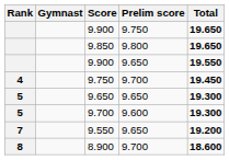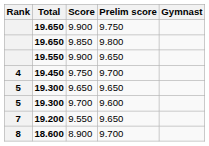 <table class="wikitable sortable">
 <tr>
 <th scope="col">Rank</th>
-<th scope="col">Gymnast</th>
+<th scope="col">Total</th>
 <th scope="col">Score</th>
 <th scope="col">Prelim score</th>
-<th scope="col">Total</th>
+<th scope="col">Gymnast</th>
 </tr>
 <tr>
 <th scope="row"></th>
-<td></td>
+<td><strong>19.650</strong></td>
 <td>9.900</td>
 <td>9.750</td>
-<td><strong>19.650</strong></td>
+<td></td>
 </tr>
 <tr>
 <th scope="row"></th>
-<td></td>
+<td><strong>19.650</strong></td>
 <td>9.850</td>
 <td>9.800</td>
-<td><strong>19.650</strong></td>
+<td></td>
 </tr>
 <tr>
 <th scope="row"></th>
-<td></td>
+<td><strong>19.550</strong></td>
 <td>9.900</td>
 <td>9.650</td>
-<td><strong>19.550</strong></td>
+<td></td>
 </tr>
 <tr>
 <th scope="row">4</th>
-<td></td>
+<td><strong>19.450</strong></td>
 <td>9.750</td>
 <td>9.700</td>
-<td><strong>19.450</strong></td>
+<td></td>
 </tr>
 <tr>
 <th scope="row">5</th>
-<td></td>
+<td><strong>19.300</strong></td>
 <td>9.650</td>
 <td>9.650</td>
-<td><strong>19.300</strong></td>
+<td></td>
 </tr>
 <tr>
 <th scope="row">5</th>
-<td></td>
+<td><strong>19.300</strong></td>
 <td>9.700</td>
 <td>9.600</td>
-<td><strong>19.300</strong></td>
+<td></td>
 </tr>
 <tr>
 <th scope="row">7</th>
-<td></td>
+<td><strong>19.200</strong></td>
 <td>9.550</td>
 <td>9.650</td>
-<td><strong>19.200</strong></td>
+<td></td>
 </tr>
 <tr>
 <th scope="row">8</th>
-<td></td>
+<td><strong>18.600</strong></td>
 <td>8.900</td>
 <td>9.700</td>
-<td><strong>18.600</strong></td>
+<td></td>
 </tr>
 </table>
